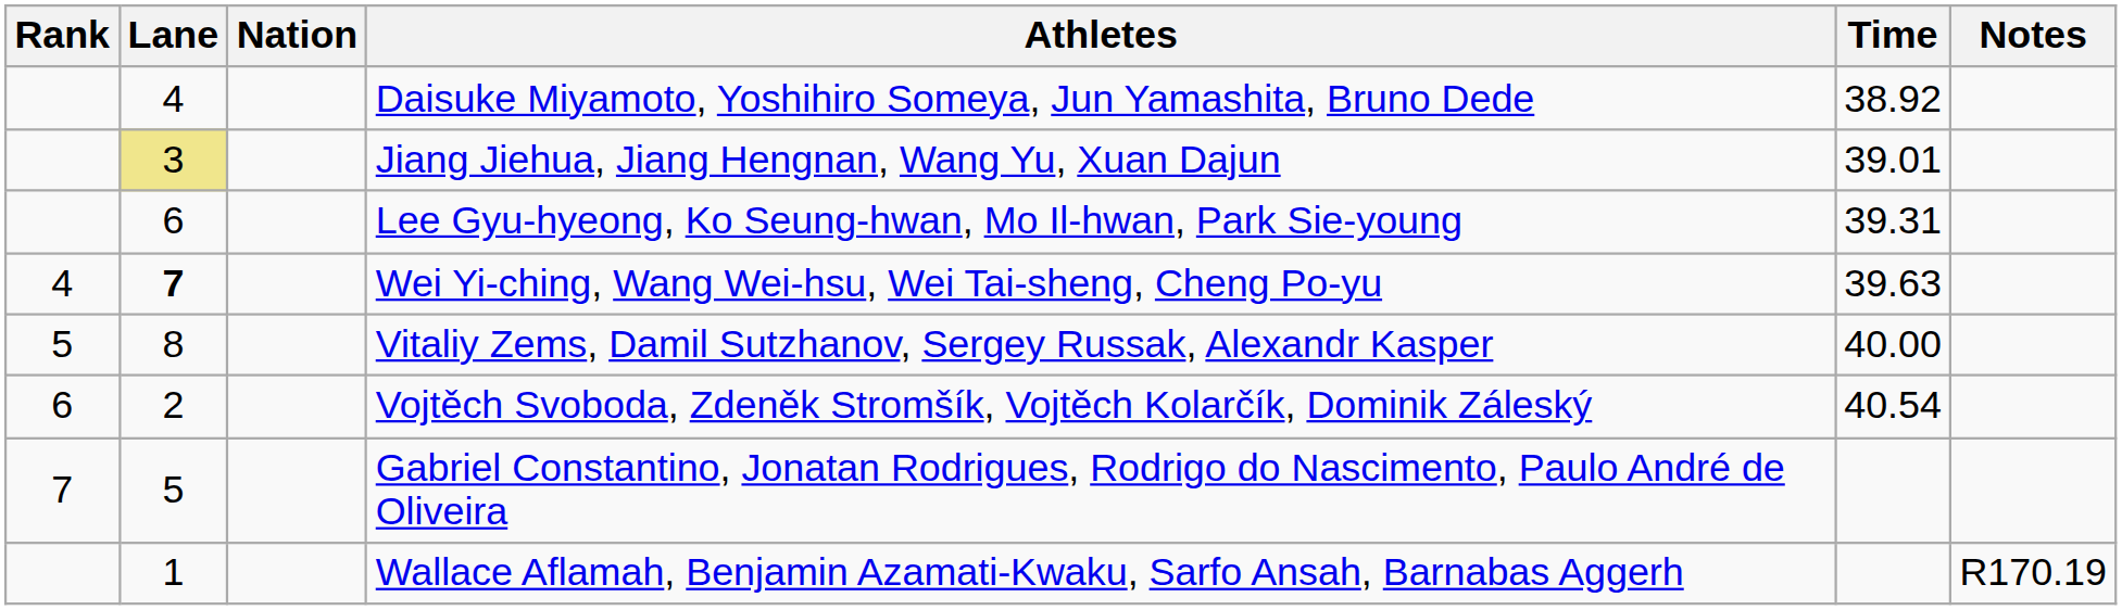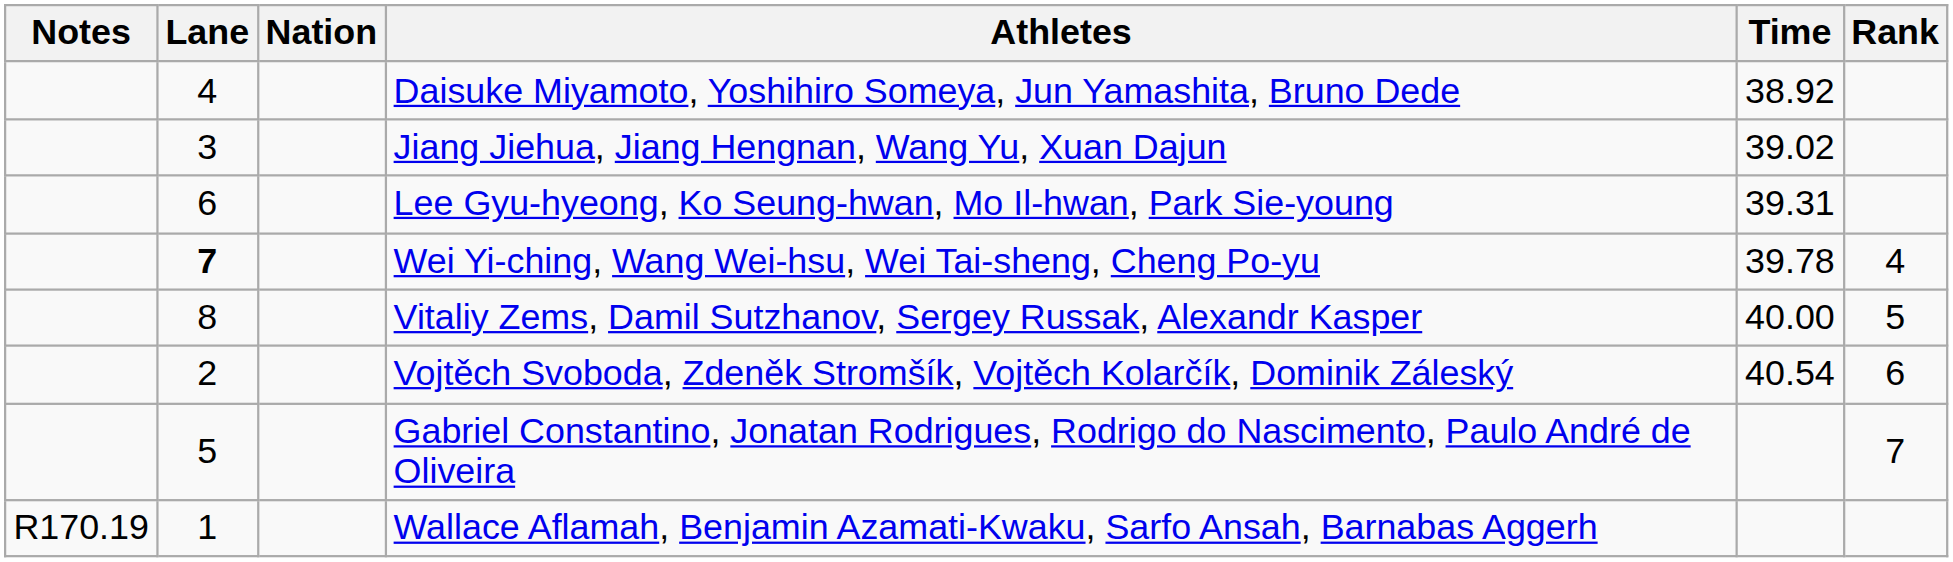 <table class="wikitable sortable" style="text-align:center">
 <tr>
-<th>Rank</th>
+<th>Notes</th>
 <th>Lane</th>
 <th>Nation</th>
 <th>Athletes</th>
 <th>Time</th>
-<th>Notes</th>
+<th>Rank</th>
 </tr>
 <tr>
 <td></td>
 <td>4</td>
 <td align=left></td>
 <td align=left><a href='#'>Daisuke Miyamoto</a>, <a href='#'>Yoshihiro Someya</a>, <a href='#'>Jun Yamashita</a>, <a href='#'>Bruno Dede</a></td>
 <td>38.92</td>
 <td></td>
 </tr>
 <tr>
 <td></td>
-<td style="background: khaki;">3</td>
+<td>3</td>
 <td align=left></td>
 <td align=left><a href='#'>Jiang Jiehua</a>, <a href='#'>Jiang Hengnan</a>, <a href='#'>Wang Yu</a>, <a href='#'>Xuan Dajun</a></td>
-<td>39.01</td>
+<td>39.02</td>
 <td></td>
 </tr>
 <tr>
 <td></td>
 <td>6</td>
 <td align=left></td>
 <td align=left><a href='#'>Lee Gyu-hyeong</a>, <a href='#'>Ko Seung-hwan</a>, <a href='#'>Mo Il-hwan</a>, <a href='#'>Park Sie-young</a></td>
 <td>39.31</td>
 <td></td>
 </tr>
 <tr>
-<td>4</td>
+<td></td>
 <td><strong>7</strong></td>
 <td align=left></td>
 <td align=left><a href='#'>Wei Yi-ching</a>, <a href='#'>Wang Wei-hsu</a>, <a href='#'>Wei Tai-sheng</a>, <a href='#'>Cheng Po-yu</a></td>
-<td>39.63</td>
-<td></td>
+<td>39.78</td>
+<td>4</td>
 </tr>
 <tr>
-<td>5</td>
+<td></td>
 <td>8</td>
 <td align=left></td>
 <td align=left><a href='#'>Vitaliy Zems</a>, <a href='#'>Damil Sutzhanov</a>, <a href='#'>Sergey Russak</a>, <a href='#'>Alexandr Kasper</a></td>
 <td>40.00</td>
-<td></td>
+<td>5</td>
 </tr>
 <tr>
-<td>6</td>
+<td></td>
 <td>2</td>
 <td align=left></td>
 <td align=left><a href='#'>Vojtěch Svoboda</a>, <a href='#'>Zdeněk Stromšík</a>, <a href='#'>Vojtěch Kolarčík</a>, <a href='#'>Dominik Záleský</a></td>
 <td>40.54</td>
-<td></td>
+<td>6</td>
 </tr>
 <tr>
-<td>7</td>
+<td></td>
 <td>5</td>
 <td align=left></td>
 <td align=left><a href='#'>Gabriel Constantino</a>, <a href='#'>Jonatan Rodrigues</a>, <a href='#'>Rodrigo do Nascimento</a>, <a href='#'>Paulo André de Oliveira</a></td>
 <td></td>
-<td></td>
+<td>7</td>
 </tr>
 <tr>
-<td></td>
+<td>R170.19</td>
 <td>1</td>
 <td align=left></td>
 <td align=left><a href='#'>Wallace Aflamah</a>, <a href='#'>Benjamin Azamati-Kwaku</a>, <a href='#'>Sarfo Ansah</a>, <a href='#'>Barnabas Aggerh</a></td>
 <td></td>
-<td>R170.19</td>
+<td></td>
 </tr>
 </table>
